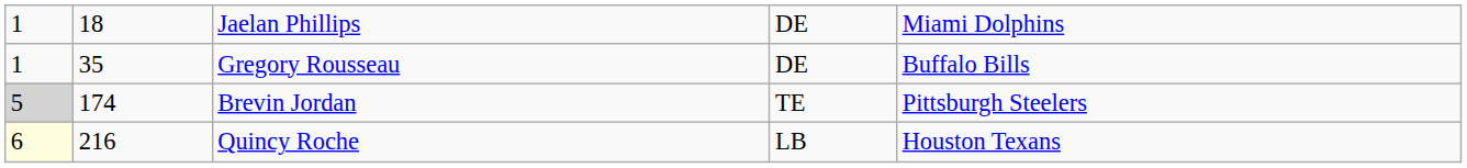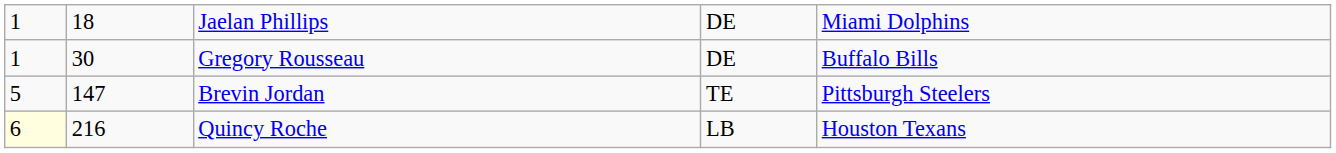 <table class="wikitable" style="width:75%;">
 <tr>
 <td>1</td>
 <td>18</td>
 <td><a href='#'>Jaelan Phillips</a></td>
 <td>DE</td>
 <td><a href='#'>Miami Dolphins</a></td>
 </tr>
 <tr>
 <td>1</td>
-<td>35</td>
+<td>30</td>
 <td><a href='#'>Gregory Rousseau</a></td>
 <td>DE</td>
 <td><a href='#'>Buffalo Bills</a></td>
 </tr>
 <tr>
-<td style="background: lightgrey;">5</td>
-<td>174</td>
+<td>5</td>
+<td>147</td>
 <td><a href='#'>Brevin Jordan</a></td>
 <td>TE</td>
 <td><a href='#'>Pittsburgh Steelers</a></td>
 </tr>
 <tr>
 <td style="background: lightyellow;">6</td>
 <td>216</td>
 <td><a href='#'>Quincy Roche</a></td>
 <td>LB</td>
 <td><a href='#'>Houston Texans</a></td>
 </tr>
 </table>
